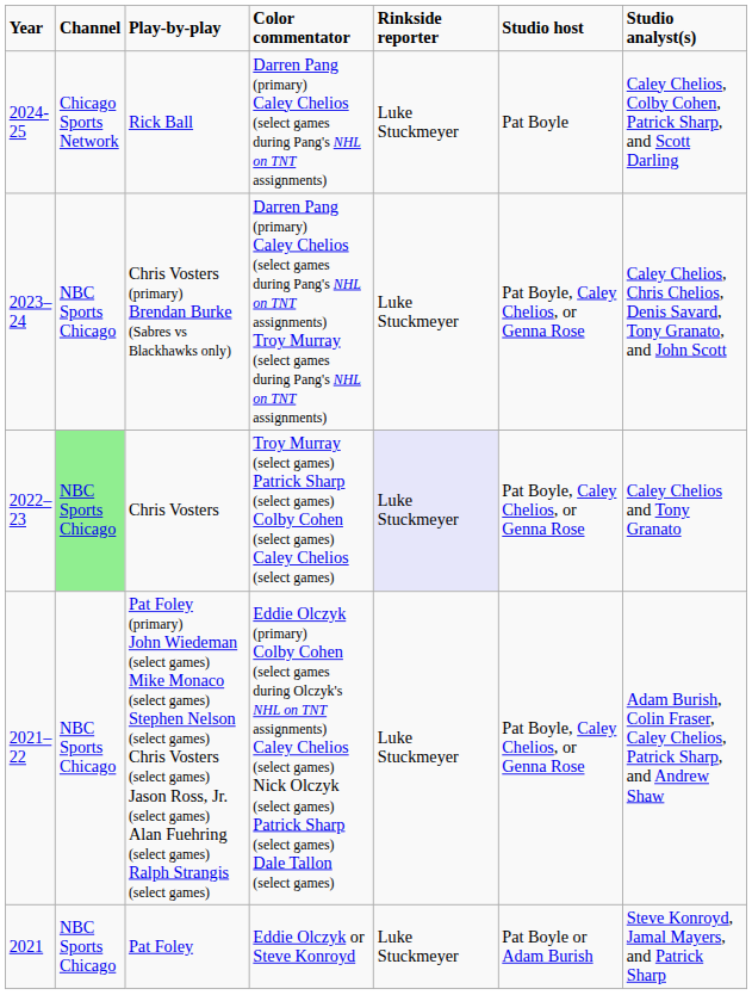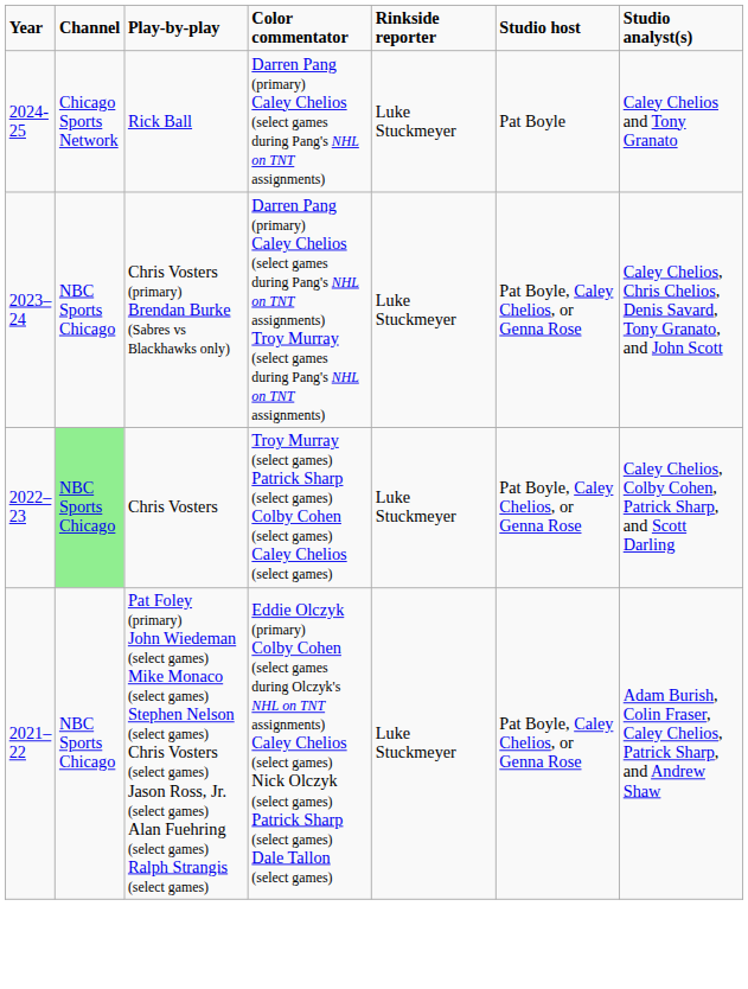 <table class="wikitable">
 <tr>
 <td width="40"><strong>Year</strong></td>
 <td width="40"><strong>Channel</strong></td>
 <td width="110"><strong>Play-by-play</strong></td>
 <td width="110"><strong>Color commentator</strong></td>
 <td width="110"><strong>Rinkside reporter</strong></td>
 <td width="110"><strong>Studio host</strong></td>
 <td width="110"><strong>Studio analyst(s)</strong></td>
 </tr>
 <tr>
 <td><a href='#'>2024-25</a></td>
 <td><a href='#'>Chicago Sports Network</a></td>
 <td><a href='#'>Rick Ball</a></td>
 <td><a href='#'>Darren Pang</a> <small>(primary)</small><br><a href='#'>Caley Chelios</a> <small>(select games during Pang's <em><a href='#'>NHL on TNT</a></em> assignments)</small></td>
 <td>Luke Stuckmeyer</td>
 <td>Pat Boyle</td>
-<td><a href='#'>Caley Chelios</a>, <a href='#'>Colby Cohen</a>, <a href='#'>Patrick Sharp</a>, and <a href='#'>Scott Darling</a></td>
+<td><a href='#'>Caley Chelios</a> and <a href='#'>Tony Granato</a></td>
 </tr>
 <tr>
 <td><a href='#'>2023–24</a></td>
 <td><a href='#'>NBC Sports Chicago</a></td>
 <td>Chris Vosters <small>(primary)</small><br><a href='#'>Brendan Burke</a> <small>(Sabres vs Blackhawks only)</small></td>
 <td><a href='#'>Darren Pang</a> <small>(primary)</small><br><a href='#'>Caley Chelios</a> <small>(select games during Pang's <em><a href='#'>NHL on TNT</a></em> assignments)</small><br><a href='#'>Troy Murray</a> <small>(select games during Pang's <em><a href='#'>NHL on TNT</a></em> assignments)</small></td>
 <td>Luke Stuckmeyer</td>
 <td>Pat Boyle, <a href='#'>Caley Chelios</a>, or <a href='#'>Genna Rose</a></td>
 <td><a href='#'>Caley Chelios</a>, <a href='#'>Chris Chelios</a>, <a href='#'>Denis Savard</a>, <a href='#'>Tony Granato</a>, and <a href='#'>John Scott</a></td>
 </tr>
 <tr>
 <td><a href='#'>2022–23</a></td>
 <td style="background: lightgreen;"><a href='#'>NBC Sports Chicago</a></td>
 <td>Chris Vosters</td>
 <td><a href='#'>Troy Murray</a> <small>(select games)</small><br><a href='#'>Patrick Sharp</a> <small>(select games)</small><br><a href='#'>Colby Cohen</a> <small>(select games)</small><br><a href='#'>Caley Chelios</a> <small>(select games)</small></td>
-<td style="background: lavender;">Luke Stuckmeyer</td>
+<td>Luke Stuckmeyer</td>
 <td>Pat Boyle, <a href='#'>Caley Chelios</a>, or <a href='#'>Genna Rose</a></td>
-<td><a href='#'>Caley Chelios</a> and <a href='#'>Tony Granato</a></td>
+<td><a href='#'>Caley Chelios</a>, <a href='#'>Colby Cohen</a>, <a href='#'>Patrick Sharp</a>, and <a href='#'>Scott Darling</a></td>
 </tr>
 <tr>
 <td><a href='#'>2021–22</a></td>
 <td><a href='#'>NBC Sports Chicago</a></td>
 <td><a href='#'>Pat Foley</a> <small>(primary)</small><br><a href='#'>John Wiedeman</a> <small>(select games)</small><br><a href='#'>Mike Monaco</a> <small>(select games)</small><br><a href='#'>Stephen Nelson</a> <small>(select games)</small><br>Chris Vosters <small>(select games)</small><br>Jason Ross, Jr. <small>(select games)</small><br>Alan Fuehring <small>(select games)</small><br><a href='#'>Ralph Strangis</a> <small>(select games)</small></td>
 <td><a href='#'>Eddie Olczyk</a> <small>(primary)</small><br><a href='#'>Colby Cohen</a> <small>(select games during Olczyk's <em><a href='#'>NHL on TNT</a></em> assignments)</small><br><a href='#'>Caley Chelios</a> <small>(select games)</small><br>Nick Olczyk <small>(select games)</small><br><a href='#'>Patrick Sharp</a> <small>(select games)</small><br><a href='#'>Dale Tallon</a> <small>(select games)</small></td>
 <td>Luke Stuckmeyer</td>
 <td>Pat Boyle, <a href='#'>Caley Chelios</a>, or <a href='#'>Genna Rose</a></td>
 <td><a href='#'>Adam Burish</a>, <a href='#'>Colin Fraser</a>, <a href='#'>Caley Chelios</a>, <a href='#'>Patrick Sharp</a>, and <a href='#'>Andrew Shaw</a></td>
 </tr>
-<tr>
-<td><a href='#'>2021</a></td>
-<td><a href='#'>NBC Sports Chicago</a></td>
-<td><a href='#'>Pat Foley</a></td>
-<td><a href='#'>Eddie Olczyk</a> or <a href='#'>Steve Konroyd</a></td>
-<td>Luke Stuckmeyer</td>
-<td>Pat Boyle or <a href='#'>Adam Burish</a></td>
-<td><a href='#'>Steve Konroyd</a>, <a href='#'>Jamal Mayers</a>, and <a href='#'>Patrick Sharp</a></td>
-</tr>
 </table>
